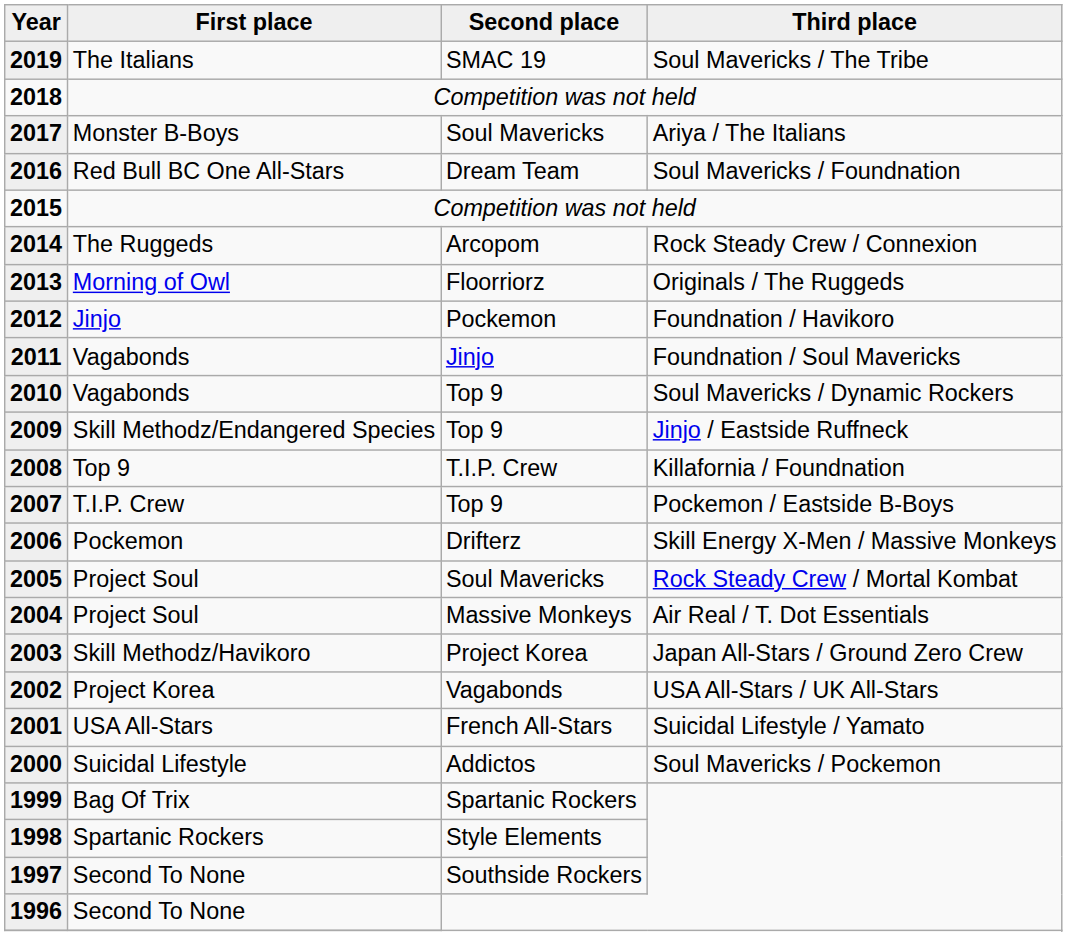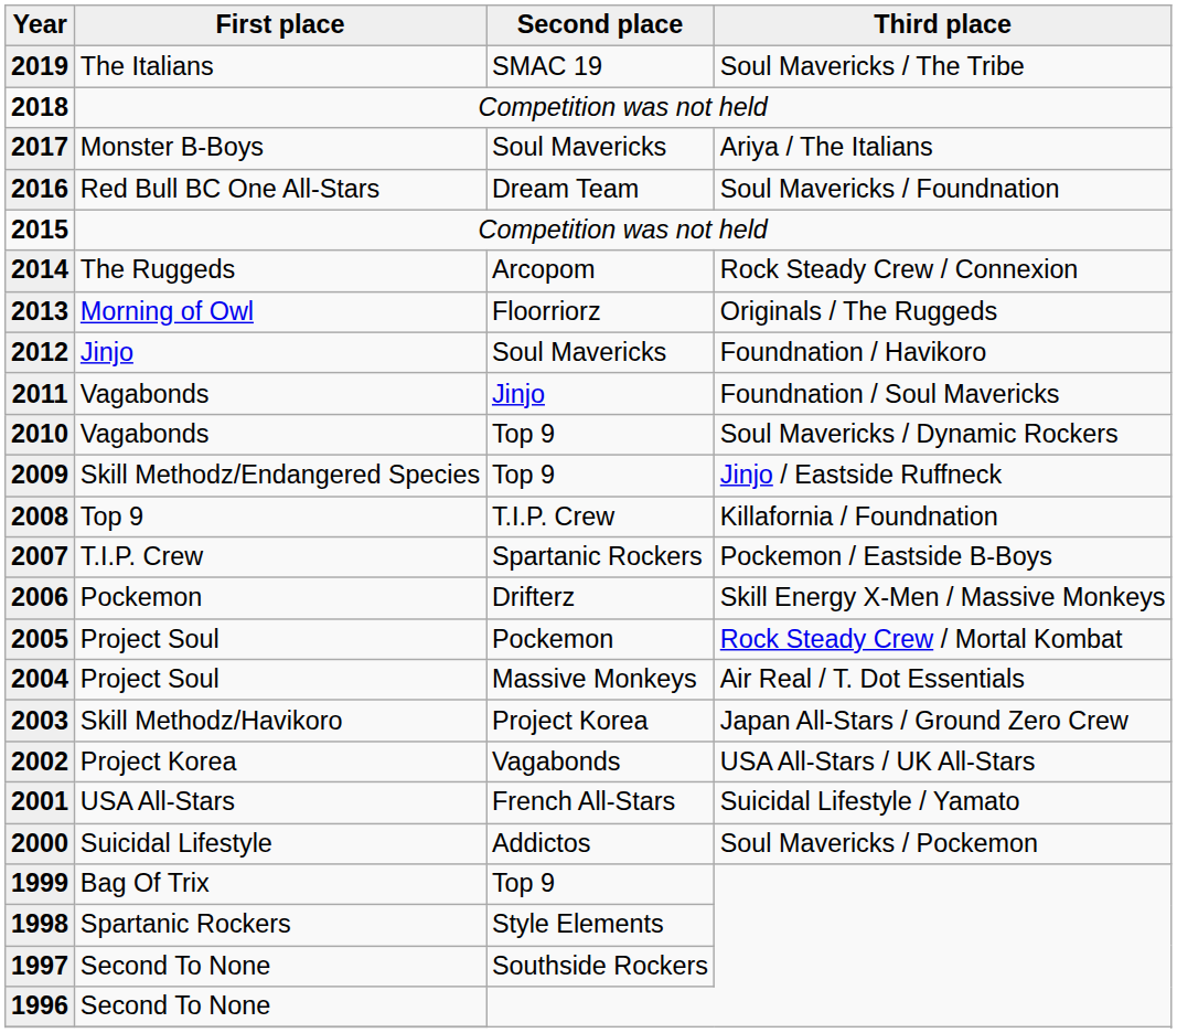 <table class="wikitable">
 <tr>
 <th scope="col" style="background:#efefef;">Year</th>
 <th scope="col" style="background:#efefef;">First place</th>
 <th scope="col" style="background:#efefef;">Second place</th>
 <th scope="col" style="background:#efefef;">Third place</th>
 </tr>
 <tr>
 <th scope="row" style="background:#efefef;">2019</th>
 <td> The Italians</td>
 <td> SMAC 19</td>
 <td> Soul Mavericks /  The Tribe</td>
 </tr>
 <tr>
 <td><strong>2018</strong></td>
 <td colspan="4" style="text-align:center"><em>Competition was not held</em></td>
 </tr>
 <tr>
 <th scope="row" style="background:#efefef;">2017</th>
 <td> Monster B-Boys</td>
 <td> Soul Mavericks</td>
 <td> Ariya /  The Italians</td>
 </tr>
 <tr>
 <th scope="row" style="background:#efefef;">2016</th>
 <td> Red Bull BC One All-Stars</td>
 <td> Dream Team</td>
 <td> Soul Mavericks /  Foundnation</td>
 </tr>
 <tr>
 <td><strong>2015</strong></td>
 <td colspan="4" style="text-align:center"><em>Competition was not held</em></td>
 </tr>
 <tr>
 <th scope="row" style="background:#efefef;">2014</th>
 <td> The Ruggeds</td>
 <td> Arcopom</td>
 <td> Rock Steady Crew /  Connexion</td>
 </tr>
 <tr>
 <th scope="row" style="background:#efefef;">2013</th>
 <td> <a href='#'>Morning of Owl</a></td>
 <td> Floorriorz</td>
 <td> Originals /  The Ruggeds</td>
 </tr>
 <tr>
 <th scope="row" style="background:#efefef;">2012</th>
 <td> <a href='#'>Jinjo</a></td>
-<td> Pockemon</td>
+<td> Soul Mavericks</td>
 <td> Foundnation /  Havikoro</td>
 </tr>
 <tr>
 <th scope="row" style="background:#efefef;">2011</th>
 <td> Vagabonds</td>
 <td> <a href='#'>Jinjo</a></td>
 <td> Foundnation /  Soul Mavericks</td>
 </tr>
 <tr>
 <th scope="row" style="background:#efefef;">2010</th>
 <td> Vagabonds</td>
 <td> Top 9</td>
 <td> Soul Mavericks /  Dynamic Rockers</td>
 </tr>
 <tr>
 <th scope="row" style="background:#efefef;">2009</th>
 <td> Skill Methodz/Endangered Species</td>
 <td> Top 9</td>
 <td> <a href='#'>Jinjo</a> /  Eastside Ruffneck</td>
 </tr>
 <tr>
 <th scope="row" style="background:#efefef;">2008</th>
 <td> Top 9</td>
 <td> T.I.P. Crew</td>
 <td> Killafornia /  Foundnation</td>
 </tr>
 <tr>
 <th scope="row" style="background:#efefef;">2007</th>
 <td> T.I.P. Crew</td>
-<td> Top 9</td>
+<td> Spartanic Rockers</td>
 <td> Pockemon /  Eastside B-Boys</td>
 </tr>
 <tr>
 <th scope="row" style="background:#efefef;">2006</th>
 <td> Pockemon</td>
 <td> Drifterz</td>
 <td> Skill Energy X-Men /  Massive Monkeys</td>
 </tr>
 <tr>
 <th scope="row" style="background:#efefef;">2005</th>
 <td> Project Soul</td>
-<td> Soul Mavericks</td>
+<td> Pockemon</td>
 <td> <a href='#'>Rock Steady Crew</a> /  Mortal Kombat</td>
 </tr>
 <tr>
 <th scope="row" style="background:#efefef;">2004</th>
 <td> Project Soul</td>
 <td> Massive Monkeys</td>
 <td> Air Real /  T. Dot Essentials</td>
 </tr>
 <tr>
 <th scope="row" style="background:#efefef;">2003</th>
 <td> Skill Methodz/Havikoro</td>
 <td> Project Korea</td>
 <td> Japan All-Stars /  Ground Zero Crew</td>
 </tr>
 <tr>
 <th scope="row" style="background:#efefef;">2002</th>
 <td> Project Korea</td>
 <td> Vagabonds</td>
 <td> USA All-Stars /  UK All-Stars</td>
 </tr>
 <tr>
 <th scope="row" style="background:#efefef;">2001</th>
 <td> USA All-Stars</td>
 <td> French All-Stars</td>
 <td> Suicidal Lifestyle /  Yamato</td>
 </tr>
 <tr>
 <th scope="row" style="background:#efefef;">2000</th>
 <td> Suicidal Lifestyle</td>
 <td> Addictos</td>
 <td> Soul Mavericks /  Pockemon</td>
 </tr>
 <tr>
 <th scope="row" style="background:#efefef;">1999</th>
 <td> Bag Of Trix</td>
-<td> Spartanic Rockers</td>
+<td> Top 9</td>
 </tr>
 <tr>
 <th scope="row" style="background:#efefef;">1998</th>
 <td> Spartanic Rockers</td>
 <td> Style Elements</td>
 </tr>
 <tr>
 <th scope="row" style="background:#efefef;">1997</th>
 <td> Second To None</td>
 <td> Southside Rockers</td>
 </tr>
 <tr>
 <th scope="row" style="background:#efefef;">1996</th>
 <td> Second To None</td>
 </tr>
 <tr>
 </tr>
 </table>
